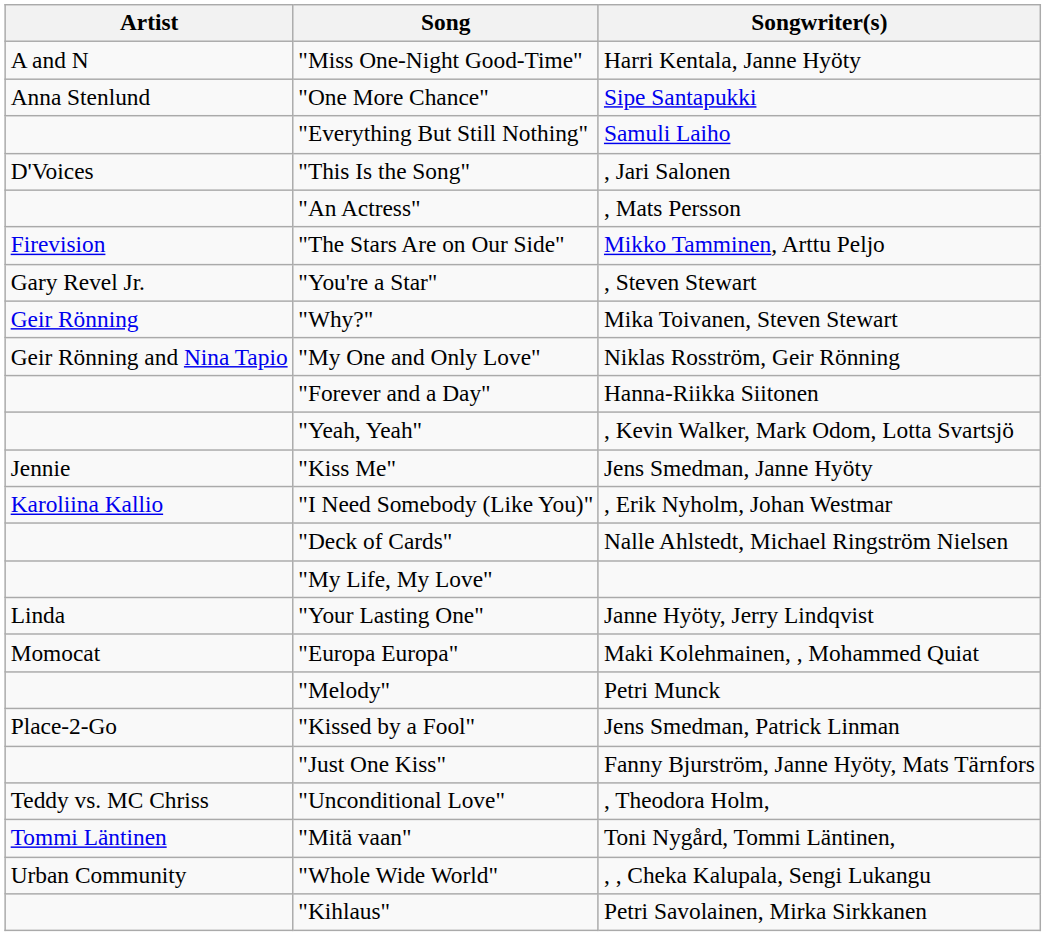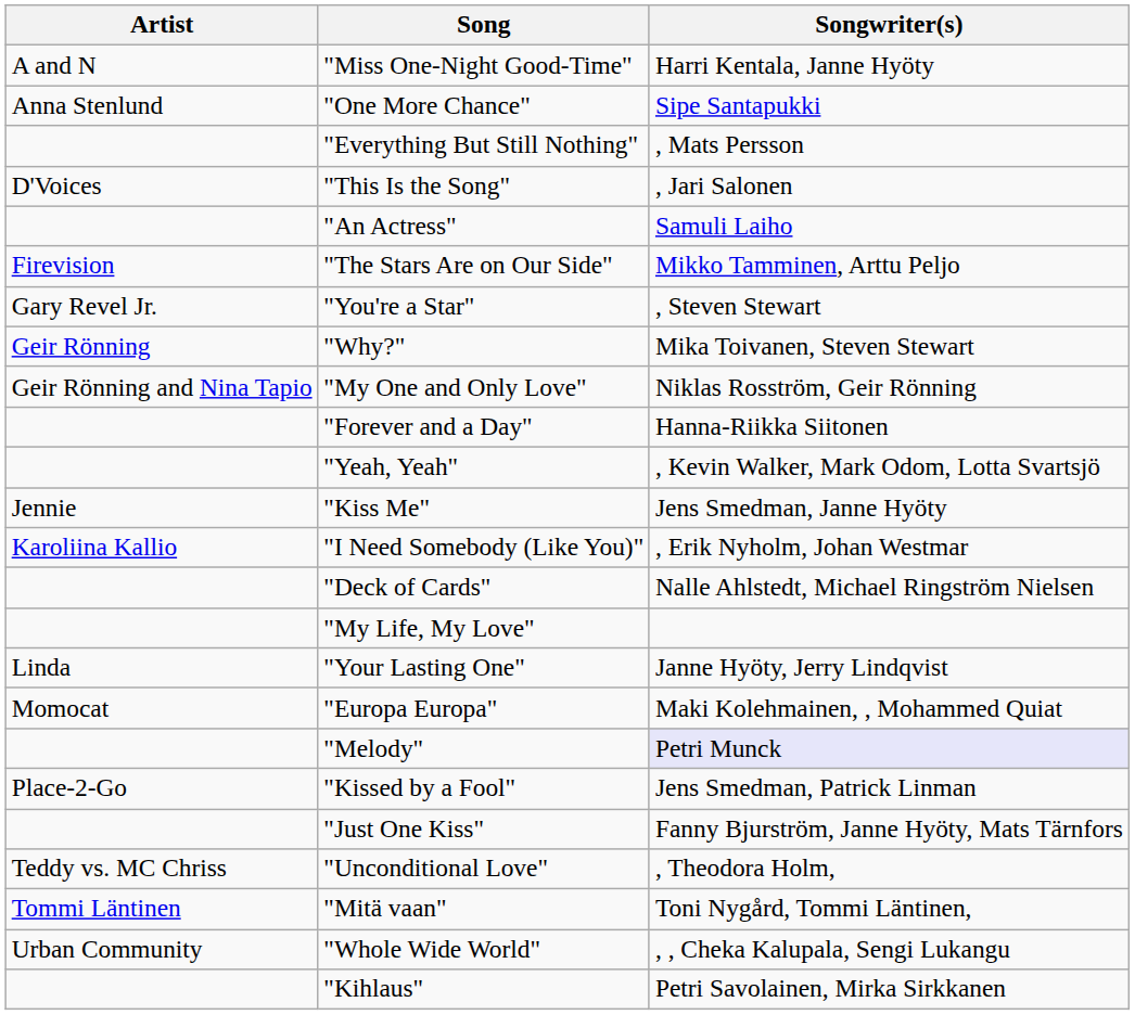 <table class="sortable wikitable" style="margin: 1em auto 1em auto; text-align:left;">
 <tr>
 <th>Artist</th>
 <th>Song</th>
 <th>Songwriter(s)</th>
 </tr>
 <tr>
 <td>A and N</td>
 <td>"Miss One-Night Good-Time"</td>
 <td>Harri Kentala, Janne Hyöty</td>
 </tr>
 <tr>
 <td>Anna Stenlund</td>
 <td>"One More Chance"</td>
 <td><a href='#'>Sipe Santapukki</a></td>
 </tr>
 <tr>
 <td></td>
 <td>"Everything But Still Nothing"</td>
-<td><a href='#'>Samuli Laiho</a></td>
+<td>, Mats Persson</td>
 </tr>
 <tr>
 <td>D'Voices</td>
 <td>"This Is the Song"</td>
 <td>, Jari Salonen</td>
 </tr>
 <tr>
 <td></td>
 <td>"An Actress"</td>
-<td>, Mats Persson</td>
+<td><a href='#'>Samuli Laiho</a></td>
 </tr>
 <tr>
 <td><a href='#'>Firevision</a></td>
 <td>"The Stars Are on Our Side"</td>
 <td><a href='#'>Mikko Tamminen</a>, Arttu Peljo</td>
 </tr>
 <tr>
 <td>Gary Revel Jr.</td>
 <td>"You're a Star"</td>
 <td>, Steven Stewart</td>
 </tr>
 <tr>
 <td><a href='#'>Geir Rönning</a></td>
 <td>"Why?"</td>
 <td>Mika Toivanen, Steven Stewart</td>
 </tr>
 <tr>
 <td>Geir Rönning and <a href='#'>Nina Tapio</a></td>
 <td>"My One and Only Love"</td>
 <td>Niklas Rosström, Geir Rönning</td>
 </tr>
 <tr>
 <td></td>
 <td>"Forever and a Day"</td>
 <td>Hanna-Riikka Siitonen</td>
 </tr>
 <tr>
 <td></td>
 <td>"Yeah, Yeah"</td>
 <td>, Kevin Walker, Mark Odom, Lotta Svartsjö</td>
 </tr>
 <tr>
 <td>Jennie</td>
 <td>"Kiss Me"</td>
 <td>Jens Smedman, Janne Hyöty</td>
 </tr>
 <tr>
 <td><a href='#'>Karoliina Kallio</a></td>
 <td>"I Need Somebody (Like You)"</td>
 <td>, Erik Nyholm, Johan Westmar</td>
 </tr>
 <tr>
 <td></td>
 <td>"Deck of Cards"</td>
 <td>Nalle Ahlstedt, Michael Ringström Nielsen</td>
 </tr>
 <tr>
 <td></td>
 <td>"My Life, My Love"</td>
 <td></td>
 </tr>
 <tr>
 <td>Linda</td>
 <td>"Your Lasting One"</td>
 <td>Janne Hyöty, Jerry Lindqvist</td>
 </tr>
 <tr>
 <td>Momocat</td>
 <td>"Europa Europa"</td>
 <td>Maki Kolehmainen, , Mohammed Quiat</td>
 </tr>
 <tr>
 <td></td>
 <td>"Melody"</td>
-<td>Petri Munck</td>
+<td style="background: lavender;">Petri Munck</td>
 </tr>
 <tr>
 <td>Place-2-Go</td>
 <td>"Kissed by a Fool"</td>
 <td>Jens Smedman, Patrick Linman</td>
 </tr>
 <tr>
 <td></td>
 <td>"Just One Kiss"</td>
 <td>Fanny Bjurström, Janne Hyöty, Mats Tärnfors</td>
 </tr>
 <tr>
 <td>Teddy vs. MC Chriss</td>
 <td>"Unconditional Love"</td>
 <td>, Theodora Holm, </td>
 </tr>
 <tr>
 <td><a href='#'>Tommi Läntinen</a></td>
 <td>"Mitä vaan"</td>
 <td>Toni Nygård, Tommi Läntinen, </td>
 </tr>
 <tr>
 <td>Urban Community</td>
 <td>"Whole Wide World"</td>
 <td>, , Cheka Kalupala, Sengi Lukangu</td>
 </tr>
 <tr>
 <td></td>
 <td>"Kihlaus"</td>
 <td>Petri Savolainen, Mirka Sirkkanen</td>
 </tr>
 </table>
